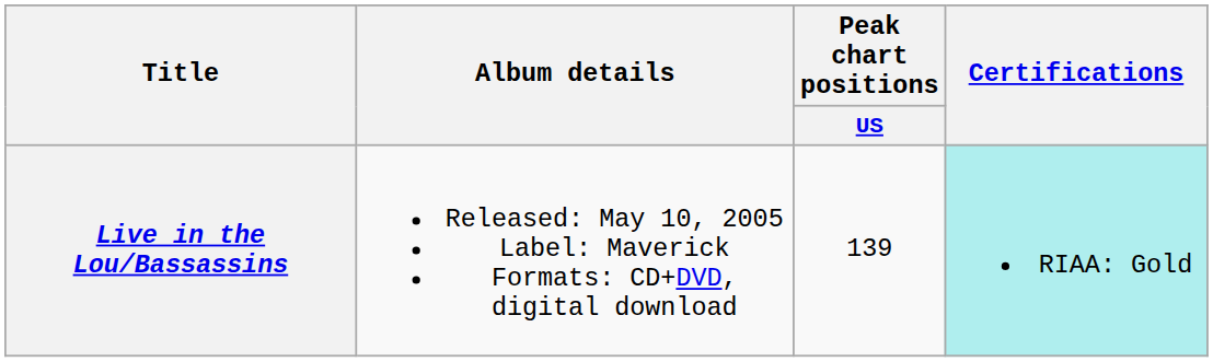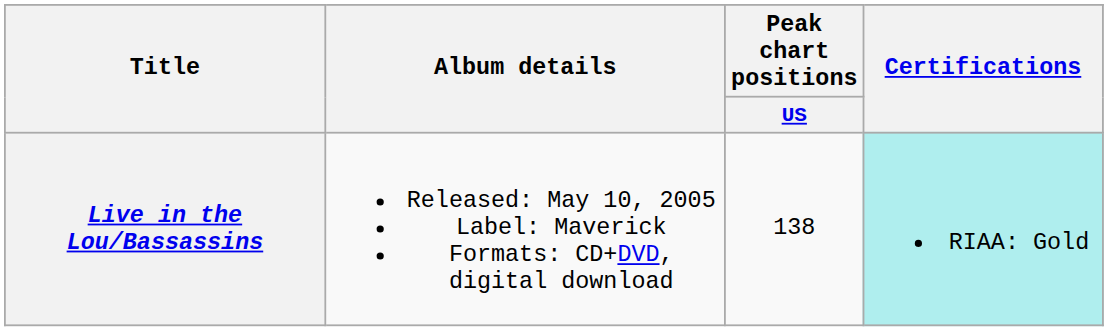 <table class="wikitable plainrowheaders" style="text-align:center;">
 <tr>
 <th scope="col" rowspan="2" style="width: 14em;">Title</th>
 <th scope="col" rowspan="2" style="width: 18em;">Album details</th>
 <th scope="col" colspan="1">Peak chart positions</th>
 <th scope="col" rowspan="2" style="width: 10em;"><a href='#'>Certifications</a></th>
 </tr>
 <tr>
 <th scope="col" style="width: 3em; font-size: 90%;"><a href='#'>US</a><br></th>
 </tr>
 <tr>
 <th scope="row"><em><a href='#'>Live in the Lou/Bassassins</a></em></th>
 <td><br><ul><li>Released: May 10, 2005</li><li>Label: Maverick</li><li>Formats: CD+<a href='#'>DVD</a>, digital download</li></ul></td>
-<td>139</td>
+<td>138</td>
 <td style="background: paleturquoise;"><br><ul><li>RIAA: Gold</li></ul></td>
 </tr>
 </table>
